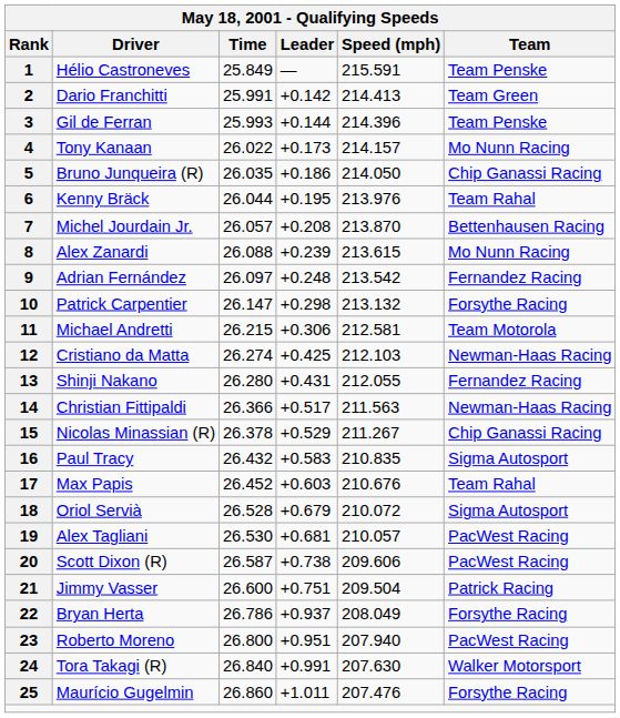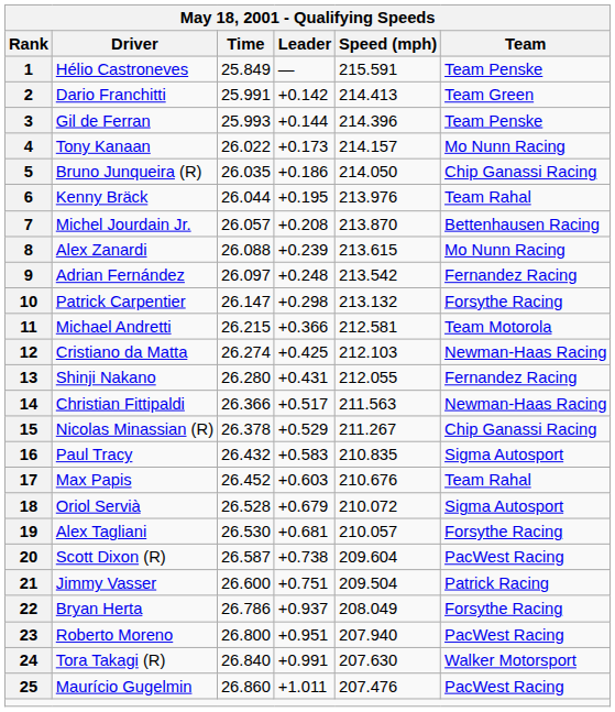 <table class="wikitable" style="font-size:95%;">
 <tr>
 <th colspan=6>May 18, 2001 - Qualifying Speeds</th>
 </tr>
 <tr>
 <th>Rank</th>
 <th>Driver</th>
 <th>Time</th>
 <th>Leader</th>
 <th>Speed (mph)</th>
 <th>Team</th>
 </tr>
 <tr>
 <th>1</th>
 <td> <a href='#'>Hélio Castroneves</a></td>
 <td>25.849</td>
 <td>—</td>
 <td>215.591</td>
 <td><a href='#'>Team Penske</a></td>
 </tr>
 <tr>
 <th>2</th>
 <td> <a href='#'>Dario Franchitti</a></td>
 <td>25.991</td>
 <td>+0.142</td>
 <td>214.413</td>
 <td><a href='#'>Team Green</a></td>
 </tr>
 <tr>
 <th>3</th>
 <td> <a href='#'>Gil de Ferran</a></td>
 <td>25.993</td>
 <td>+0.144</td>
 <td>214.396</td>
 <td><a href='#'>Team Penske</a></td>
 </tr>
 <tr>
 <th>4</th>
 <td> <a href='#'>Tony Kanaan</a></td>
 <td>26.022</td>
 <td>+0.173</td>
 <td>214.157</td>
 <td><a href='#'>Mo Nunn Racing</a></td>
 </tr>
 <tr>
 <th>5</th>
 <td> <a href='#'>Bruno Junqueira</a> (R)</td>
 <td>26.035</td>
 <td>+0.186</td>
 <td>214.050</td>
 <td><a href='#'>Chip Ganassi Racing</a></td>
 </tr>
 <tr>
 <th>6</th>
 <td> <a href='#'>Kenny Bräck</a></td>
 <td>26.044</td>
 <td>+0.195</td>
 <td>213.976</td>
 <td><a href='#'>Team Rahal</a></td>
 </tr>
 <tr>
 <th>7</th>
 <td> <a href='#'>Michel Jourdain Jr.</a></td>
 <td>26.057</td>
 <td>+0.208</td>
 <td>213.870</td>
 <td><a href='#'>Bettenhausen Racing</a></td>
 </tr>
 <tr>
 <th>8</th>
 <td> <a href='#'>Alex Zanardi</a></td>
 <td>26.088</td>
 <td>+0.239</td>
 <td>213.615</td>
 <td><a href='#'>Mo Nunn Racing</a></td>
 </tr>
 <tr>
 <th>9</th>
 <td> <a href='#'>Adrian Fernández</a></td>
 <td>26.097</td>
 <td>+0.248</td>
 <td>213.542</td>
 <td><a href='#'>Fernandez Racing</a></td>
 </tr>
 <tr>
 <th>10</th>
 <td> <a href='#'>Patrick Carpentier</a></td>
 <td>26.147</td>
 <td>+0.298</td>
 <td>213.132</td>
 <td><a href='#'>Forsythe Racing</a></td>
 </tr>
 <tr>
 <th>11</th>
 <td> <a href='#'>Michael Andretti</a></td>
 <td>26.215</td>
-<td>+0.306</td>
+<td>+0.366</td>
 <td>212.581</td>
 <td><a href='#'>Team Motorola</a></td>
 </tr>
 <tr>
 <th>12</th>
 <td> <a href='#'>Cristiano da Matta</a></td>
 <td>26.274</td>
 <td>+0.425</td>
 <td>212.103</td>
 <td><a href='#'>Newman-Haas Racing</a></td>
 </tr>
 <tr>
 <th>13</th>
 <td> <a href='#'>Shinji Nakano</a></td>
 <td>26.280</td>
 <td>+0.431</td>
 <td>212.055</td>
 <td><a href='#'>Fernandez Racing</a></td>
 </tr>
 <tr>
 <th>14</th>
 <td> <a href='#'>Christian Fittipaldi</a></td>
 <td>26.366</td>
 <td>+0.517</td>
 <td>211.563</td>
 <td><a href='#'>Newman-Haas Racing</a></td>
 </tr>
 <tr>
 <th>15</th>
 <td> <a href='#'>Nicolas Minassian</a> (R)</td>
 <td>26.378</td>
 <td>+0.529</td>
 <td>211.267</td>
 <td><a href='#'>Chip Ganassi Racing</a></td>
 </tr>
 <tr>
 <th>16</th>
 <td> <a href='#'>Paul Tracy</a></td>
 <td>26.432</td>
 <td>+0.583</td>
 <td>210.835</td>
 <td><a href='#'>Sigma Autosport</a></td>
 </tr>
 <tr>
 <th>17</th>
 <td> <a href='#'>Max Papis</a></td>
 <td>26.452</td>
 <td>+0.603</td>
 <td>210.676</td>
 <td><a href='#'>Team Rahal</a></td>
 </tr>
 <tr>
 <th>18</th>
 <td> <a href='#'>Oriol Servià</a></td>
 <td>26.528</td>
 <td>+0.679</td>
 <td>210.072</td>
 <td><a href='#'>Sigma Autosport</a></td>
 </tr>
 <tr>
 <th>19</th>
 <td> <a href='#'>Alex Tagliani</a></td>
 <td>26.530</td>
 <td>+0.681</td>
 <td>210.057</td>
-<td><a href='#'>PacWest Racing</a></td>
+<td><a href='#'>Forsythe Racing</a></td>
 </tr>
 <tr>
 <th>20</th>
 <td> <a href='#'>Scott Dixon</a> (R)</td>
 <td>26.587</td>
 <td>+0.738</td>
-<td>209.606</td>
+<td>209.604</td>
 <td><a href='#'>PacWest Racing</a></td>
 </tr>
 <tr>
 <th>21</th>
 <td> <a href='#'>Jimmy Vasser</a></td>
 <td>26.600</td>
 <td>+0.751</td>
 <td>209.504</td>
 <td><a href='#'>Patrick Racing</a></td>
 </tr>
 <tr>
 <th>22</th>
 <td> <a href='#'>Bryan Herta</a></td>
 <td>26.786</td>
 <td>+0.937</td>
 <td>208.049</td>
 <td><a href='#'>Forsythe Racing</a></td>
 </tr>
 <tr>
 <th>23</th>
 <td> <a href='#'>Roberto Moreno</a></td>
 <td>26.800</td>
 <td>+0.951</td>
 <td>207.940</td>
 <td><a href='#'>PacWest Racing</a></td>
 </tr>
 <tr>
 <th>24</th>
 <td> <a href='#'>Tora Takagi</a> (R)</td>
 <td>26.840</td>
 <td>+0.991</td>
 <td>207.630</td>
 <td><a href='#'>Walker Motorsport</a></td>
 </tr>
 <tr>
 <th>25</th>
 <td> <a href='#'>Maurício Gugelmin</a></td>
 <td>26.860</td>
 <td>+1.011</td>
 <td>207.476</td>
-<td><a href='#'>Forsythe Racing</a></td>
+<td><a href='#'>PacWest Racing</a></td>
 </tr>
 <tr>
 <td colspan="6"></td>
 </tr>
 </table>
